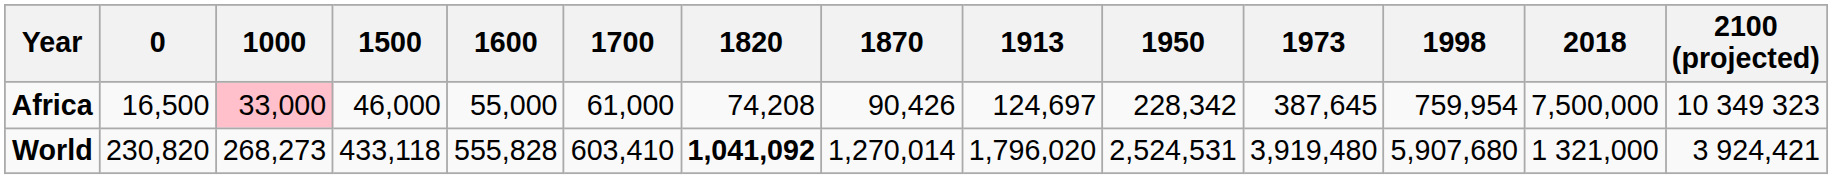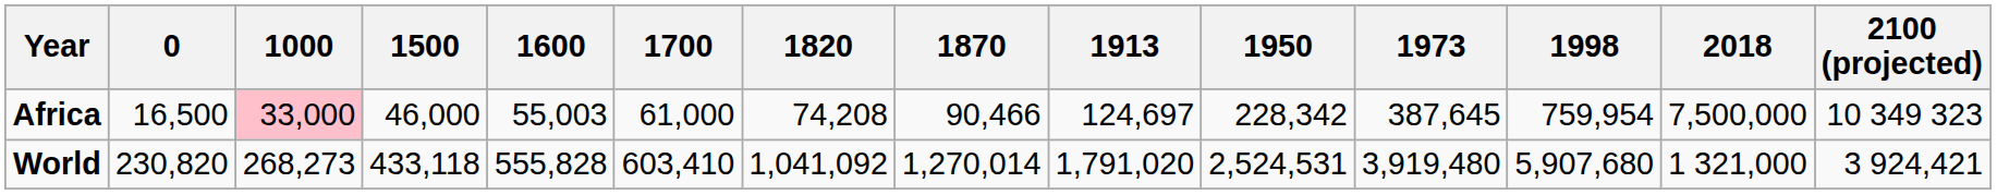 <table class="wikitable " style="text-align:right">
 <tr>
 <th scope="col">Year</th>
 <th scope="col">0</th>
 <th scope="col">1000</th>
 <th scope="col">1500</th>
 <th scope="col">1600</th>
 <th scope="col">1700</th>
 <th scope="col">1820</th>
 <th scope="col">1870</th>
 <th scope="col">1913</th>
 <th scope="col">1950</th>
 <th scope="col">1973</th>
 <th scope="col">1998</th>
 <th scope="col">2018</th>
 <th scope="col">2100<br>(projected)</th>
 </tr>
 <tr>
 <td><strong>Africa</strong></td>
 <td>16,500</td>
 <td style="background: pink;">33,000</td>
 <td>46,000</td>
-<td>55,000</td>
+<td>55,003</td>
 <td>61,000</td>
 <td>74,208</td>
-<td>90,426</td>
+<td>90,466</td>
 <td>124,697</td>
 <td>228,342</td>
 <td>387,645</td>
 <td>759,954</td>
 <td>7,500,000</td>
 <td>10 349 323</td>
 </tr>
 <tr>
 <td><strong>World</strong></td>
 <td>230,820</td>
 <td>268,273</td>
 <td>433,118</td>
 <td>555,828</td>
 <td>603,410</td>
-<td><strong>1,041,092</strong></td>
+<td>1,041,092</td>
 <td>1,270,014</td>
-<td>1,796,020</td>
+<td>1,791,020</td>
 <td>2,524,531</td>
 <td>3,919,480</td>
 <td>5,907,680</td>
 <td>1 321,000</td>
 <td>3 924,421</td>
 </tr>
 </table>
